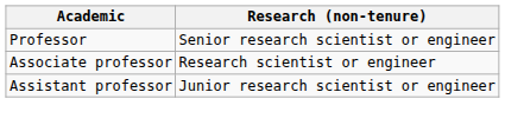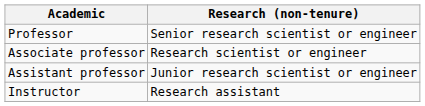 <table class="wikitable" style="float:right; border:1px solid #bbb; margin:0.5em 1em;">
 <tr>
 <th>Academic</th>
 <th>Research (non-tenure)</th>
 </tr>
 <tr>
 <td>Professor</td>
 <td>Senior research scientist or engineer</td>
 </tr>
 <tr>
 <td>Associate professor</td>
 <td>Research scientist or engineer</td>
 </tr>
 <tr>
 <td>Assistant professor</td>
 <td>Junior research scientist or engineer</td>
 </tr>
+<tr>
+<td>Instructor</td>
+<td>Research assistant</td>
+</tr>
 </table>
